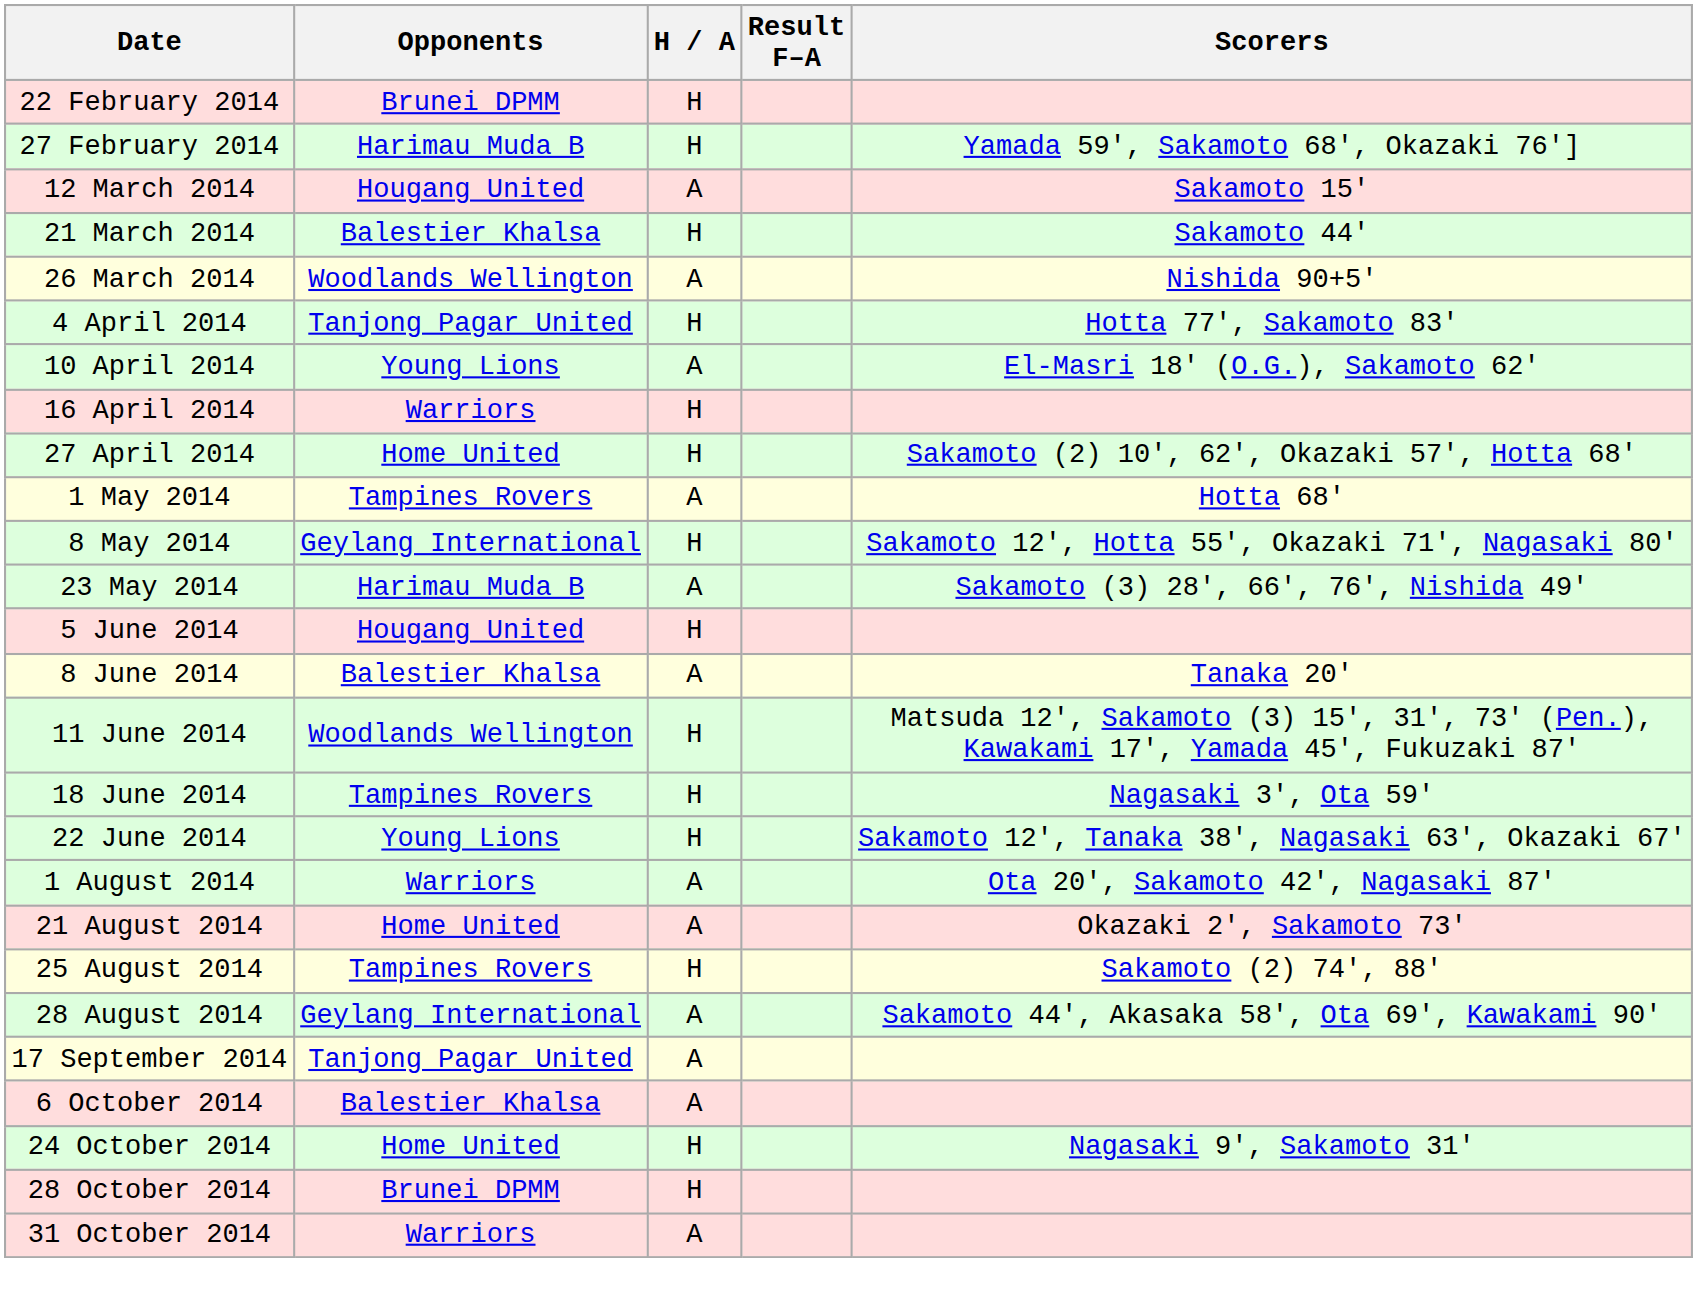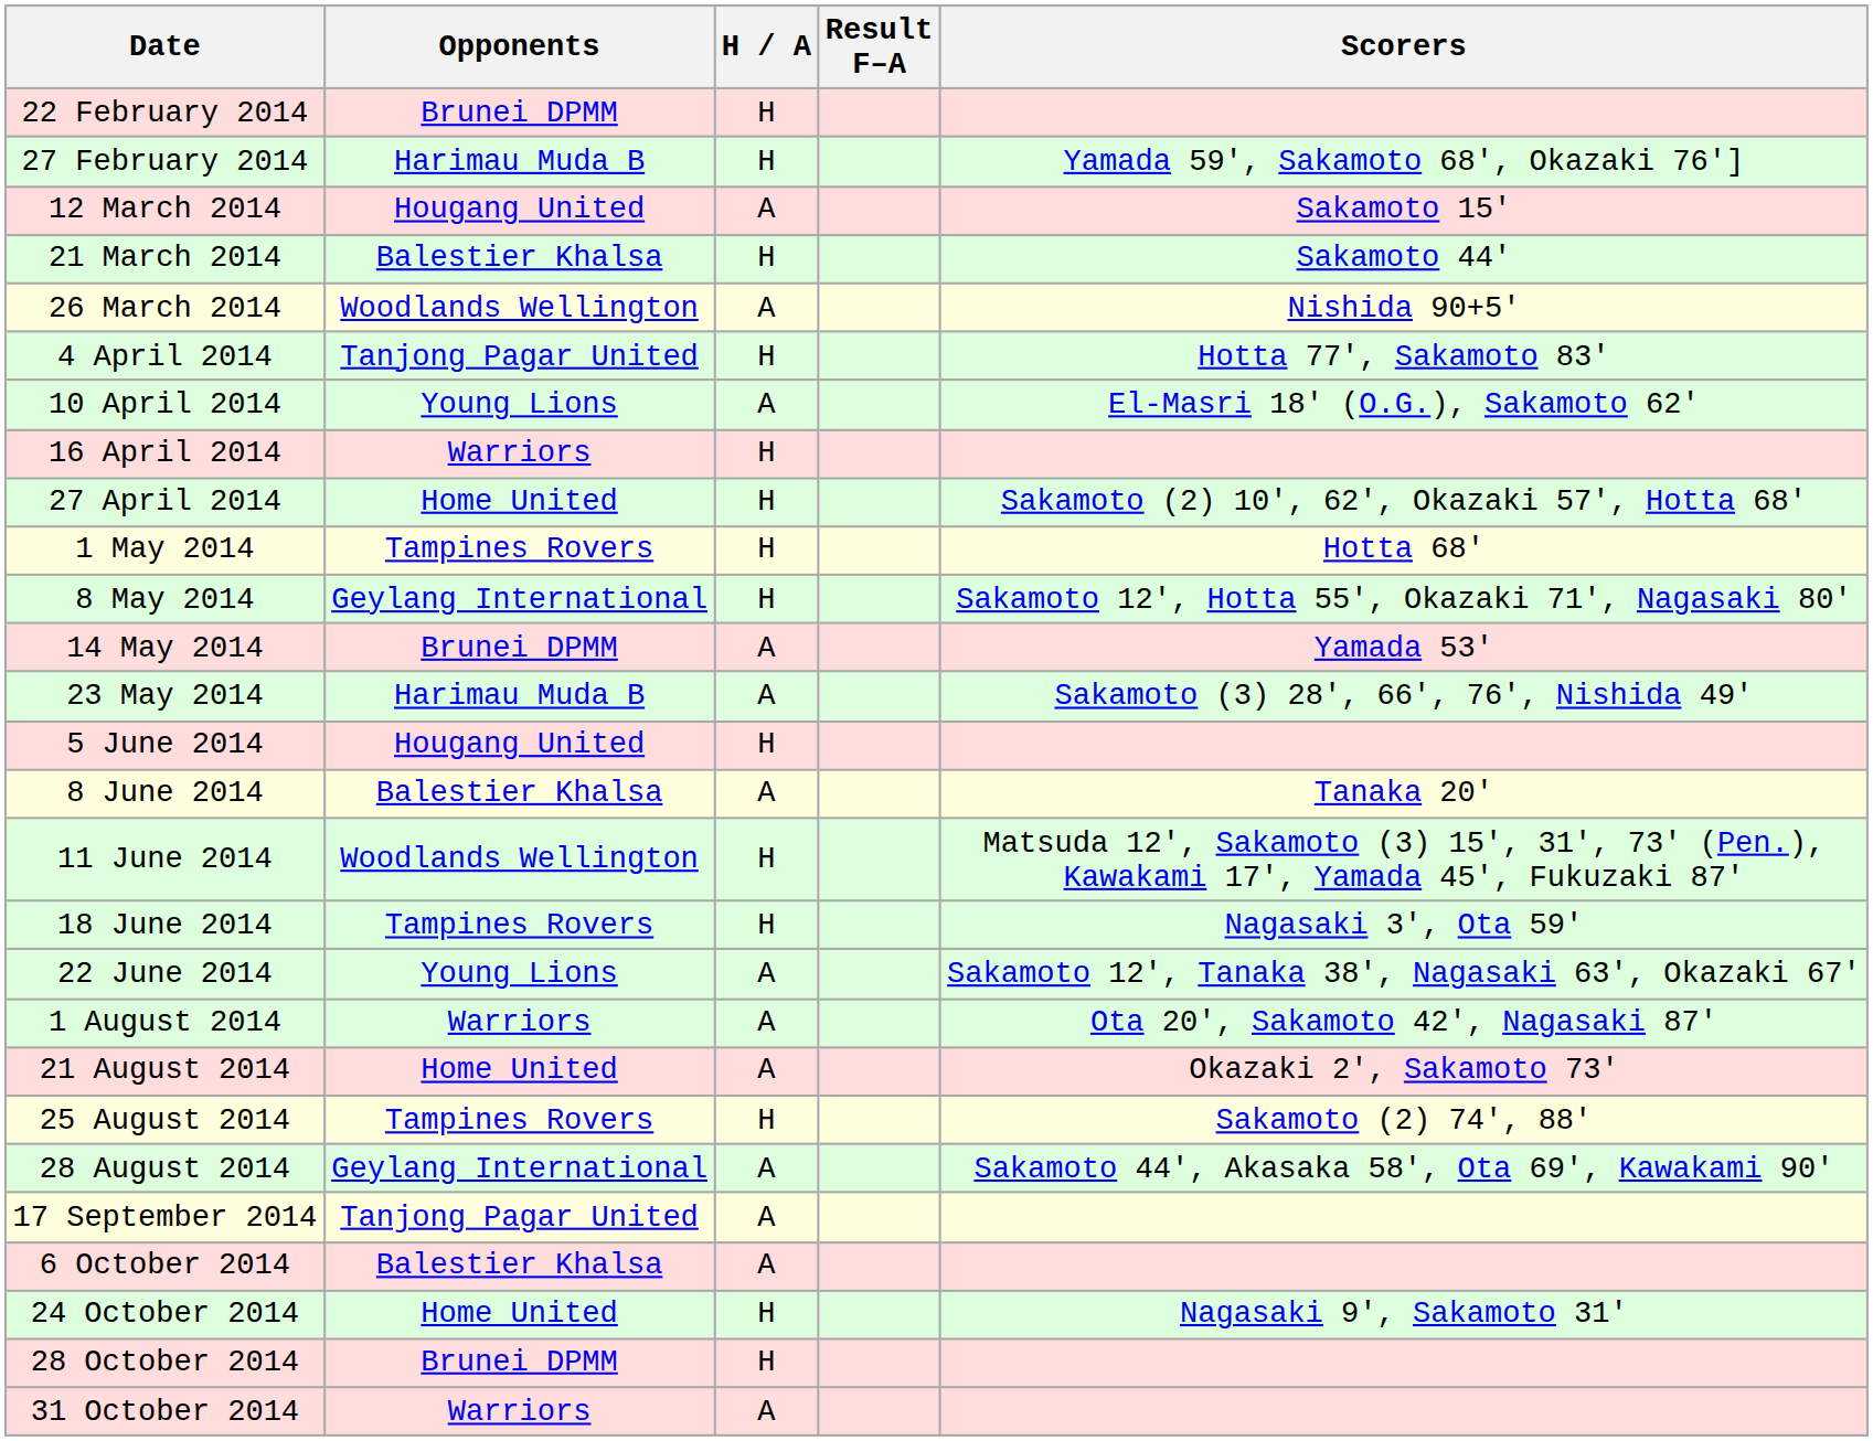 <table class="wikitable" style="text-align:center">
 <tr>
 <th>Date</th>
 <th>Opponents</th>
 <th>H / A</th>
 <th>Result<br>F–A</th>
 <th>Scorers</th>
 </tr>
 <tr bgcolor="#ffdddd">
 <td>22 February 2014</td>
 <td><a href='#'>Brunei DPMM</a></td>
 <td>H</td>
 <td></td>
 <td></td>
 </tr>
 <tr bgcolor="#ddffdd">
 <td>27 February 2014</td>
 <td><a href='#'>Harimau Muda B</a></td>
 <td>H</td>
 <td></td>
 <td><a href='#'>Yamada</a> 59', <a href='#'>Sakamoto</a> 68', Okazaki 76']</td>
 </tr>
 <tr bgcolor="#ffdddd">
 <td>12 March 2014</td>
 <td><a href='#'>Hougang United</a></td>
 <td>A</td>
 <td></td>
 <td><a href='#'>Sakamoto</a> 15'</td>
 </tr>
 <tr bgcolor="#ddffdd">
 <td>21 March 2014</td>
 <td><a href='#'>Balestier Khalsa</a></td>
 <td>H</td>
 <td></td>
 <td><a href='#'>Sakamoto</a> 44'</td>
 </tr>
 <tr bgcolor="#ffffdd">
 <td>26 March 2014</td>
 <td><a href='#'>Woodlands Wellington</a></td>
 <td>A</td>
 <td></td>
 <td><a href='#'>Nishida</a> 90+5'</td>
 </tr>
 <tr bgcolor="#ddffdd">
 <td>4 April 2014</td>
 <td><a href='#'>Tanjong Pagar United</a></td>
 <td>H</td>
 <td></td>
 <td><a href='#'>Hotta</a> 77', <a href='#'>Sakamoto</a> 83'</td>
 </tr>
 <tr bgcolor="#ddffdd">
 <td>10 April 2014</td>
 <td><a href='#'>Young Lions</a></td>
 <td>A</td>
 <td></td>
 <td><a href='#'>El-Masri</a> 18' (<a href='#'>O.G.</a>), <a href='#'>Sakamoto</a> 62'</td>
 </tr>
 <tr bgcolor="#ffdddd">
 <td>16 April 2014</td>
 <td><a href='#'>Warriors</a></td>
 <td>H</td>
 <td></td>
 <td></td>
 </tr>
 <tr bgcolor="#ddffdd">
 <td>27 April 2014</td>
 <td><a href='#'>Home United</a></td>
 <td>H</td>
 <td></td>
 <td><a href='#'>Sakamoto</a> (2) 10', 62', Okazaki 57', <a href='#'>Hotta</a> 68'</td>
 </tr>
 <tr bgcolor="#ffffdd">
 <td>1 May 2014</td>
 <td><a href='#'>Tampines Rovers</a></td>
-<td>A</td>
+<td>H</td>
 <td></td>
 <td><a href='#'>Hotta</a> 68'</td>
 </tr>
 <tr bgcolor="#ddffdd">
 <td>8 May 2014</td>
 <td><a href='#'>Geylang International</a></td>
 <td>H</td>
 <td></td>
 <td><a href='#'>Sakamoto</a> 12', <a href='#'>Hotta</a> 55', Okazaki 71', <a href='#'>Nagasaki</a> 80'</td>
+</tr>
+<tr bgcolor="#ffdddd">
+<td>14 May 2014</td>
+<td><a href='#'>Brunei DPMM</a></td>
+<td>A</td>
+<td></td>
+<td><a href='#'>Yamada</a> 53'</td>
 </tr>
 <tr bgcolor="#ddffdd">
 <td>23 May 2014</td>
 <td><a href='#'>Harimau Muda B</a></td>
 <td>A</td>
 <td></td>
 <td><a href='#'>Sakamoto</a> (3) 28', 66', 76', <a href='#'>Nishida</a> 49'</td>
 </tr>
 <tr bgcolor="#ffdddd">
 <td>5 June 2014</td>
 <td><a href='#'>Hougang United</a></td>
 <td>H</td>
 <td></td>
 <td></td>
 </tr>
 <tr bgcolor="#ffffdd">
 <td>8 June 2014</td>
 <td><a href='#'>Balestier Khalsa</a></td>
 <td>A</td>
 <td></td>
 <td><a href='#'>Tanaka</a> 20'</td>
 </tr>
 <tr bgcolor="#ddffdd">
 <td>11 June 2014</td>
 <td><a href='#'>Woodlands Wellington</a></td>
 <td>H</td>
 <td></td>
 <td>Matsuda 12', <a href='#'>Sakamoto</a> (3) 15', 31', 73' (<a href='#'>Pen.</a>),<br><a href='#'>Kawakami</a> 17', <a href='#'>Yamada</a> 45', Fukuzaki 87'</td>
 </tr>
 <tr bgcolor="#ddffdd">
 <td>18 June 2014</td>
 <td><a href='#'>Tampines Rovers</a></td>
 <td>H</td>
 <td></td>
 <td><a href='#'>Nagasaki</a> 3', <a href='#'>Ota</a> 59'</td>
 </tr>
 <tr bgcolor="#ddffdd">
 <td>22 June 2014</td>
 <td><a href='#'>Young Lions</a></td>
-<td>H</td>
+<td>A</td>
 <td></td>
 <td><a href='#'>Sakamoto</a> 12', <a href='#'>Tanaka</a> 38', <a href='#'>Nagasaki</a> 63', Okazaki 67'</td>
 </tr>
 <tr bgcolor="#ddffdd">
 <td>1 August 2014</td>
 <td><a href='#'>Warriors</a></td>
 <td>A</td>
 <td></td>
 <td><a href='#'>Ota</a> 20', <a href='#'>Sakamoto</a> 42', <a href='#'>Nagasaki</a> 87'</td>
 </tr>
 <tr bgcolor="#ffdddd">
 <td>21 August 2014</td>
 <td><a href='#'>Home United</a></td>
 <td>A</td>
 <td></td>
 <td>Okazaki 2', <a href='#'>Sakamoto</a> 73'</td>
 </tr>
 <tr bgcolor="#ffffdd">
 <td>25 August 2014</td>
 <td><a href='#'>Tampines Rovers</a></td>
 <td>H</td>
 <td></td>
 <td><a href='#'>Sakamoto</a> (2) 74', 88'</td>
 </tr>
 <tr bgcolor="#ddffdd">
 <td>28 August 2014</td>
 <td><a href='#'>Geylang International</a></td>
 <td>A</td>
 <td></td>
 <td><a href='#'>Sakamoto</a> 44', Akasaka 58', <a href='#'>Ota</a> 69', <a href='#'>Kawakami</a> 90'</td>
 </tr>
 <tr bgcolor="#ffffdd">
 <td>17 September 2014</td>
 <td><a href='#'>Tanjong Pagar United</a></td>
 <td>A</td>
 <td></td>
 <td></td>
 </tr>
 <tr bgcolor="#ffdddd">
 <td>6 October 2014</td>
 <td><a href='#'>Balestier Khalsa</a></td>
 <td>A</td>
 <td></td>
 <td></td>
 </tr>
 <tr bgcolor="#ddffdd">
 <td>24 October 2014</td>
 <td><a href='#'>Home United</a></td>
 <td>H</td>
 <td></td>
 <td><a href='#'>Nagasaki</a> 9', <a href='#'>Sakamoto</a> 31'</td>
 </tr>
 <tr bgcolor="#ffdddd">
 <td>28 October 2014</td>
 <td><a href='#'>Brunei DPMM</a></td>
 <td>H</td>
 <td></td>
 <td></td>
 </tr>
 <tr bgcolor="#ffdddd">
 <td>31 October 2014</td>
 <td><a href='#'>Warriors</a></td>
 <td>A</td>
 <td></td>
 <td></td>
 </tr>
 </table>
